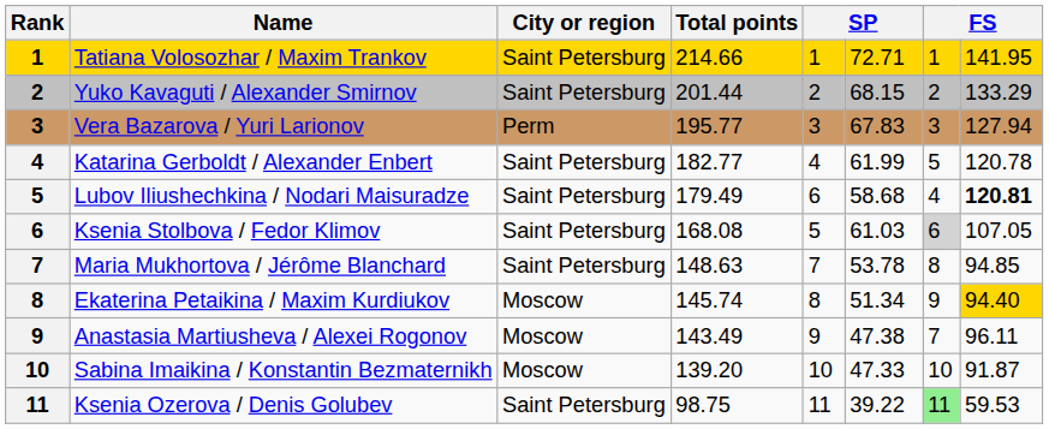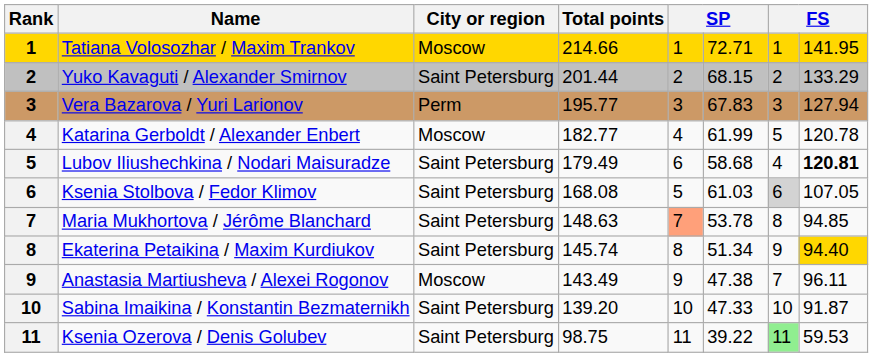 <table class="wikitable">
 <tr>
 <th>Rank</th>
 <th>Name</th>
 <th>City or region</th>
 <th>Total points</th>
 <th colspan="2" width="80px"><a href='#'>SP</a></th>
 <th colspan="2" width="80px"><a href='#'>FS</a></th>
 </tr>
 <tr bgcolor="gold">
 <td align="center"><strong>1</strong></td>
 <td><a href='#'>Tatiana Volosozhar</a> / <a href='#'>Maxim Trankov</a></td>
-<td>Saint Petersburg</td>
+<td>Moscow</td>
 <td>214.66</td>
 <td>1</td>
 <td>72.71</td>
 <td>1</td>
 <td>141.95</td>
 </tr>
 <tr bgcolor="silver">
 <td align="center"><strong>2</strong></td>
 <td><a href='#'>Yuko Kavaguti</a> / <a href='#'>Alexander Smirnov</a></td>
 <td>Saint Petersburg</td>
 <td>201.44</td>
 <td>2</td>
 <td>68.15</td>
 <td>2</td>
 <td>133.29</td>
 </tr>
 <tr bgcolor="cc9966">
 <td align="center"><strong>3</strong></td>
 <td><a href='#'>Vera Bazarova</a> / <a href='#'>Yuri Larionov</a></td>
 <td>Perm</td>
 <td>195.77</td>
 <td>3</td>
 <td>67.83</td>
 <td>3</td>
 <td>127.94</td>
 </tr>
 <tr>
 <th>4</th>
 <td><a href='#'>Katarina Gerboldt</a> / <a href='#'>Alexander Enbert</a></td>
-<td>Saint Petersburg</td>
+<td>Moscow</td>
 <td>182.77</td>
 <td>4</td>
 <td>61.99</td>
 <td>5</td>
 <td>120.78</td>
 </tr>
 <tr>
 <th>5</th>
 <td><a href='#'>Lubov Iliushechkina</a> / <a href='#'>Nodari Maisuradze</a></td>
 <td>Saint Petersburg</td>
 <td>179.49</td>
 <td>6</td>
 <td>58.68</td>
 <td>4</td>
 <td><strong>120.81</strong></td>
 </tr>
 <tr>
 <th>6</th>
 <td><a href='#'>Ksenia Stolbova</a> / <a href='#'>Fedor Klimov</a></td>
 <td>Saint Petersburg</td>
 <td>168.08</td>
 <td>5</td>
 <td>61.03</td>
 <td style="background: lightgrey;">6</td>
 <td>107.05</td>
 </tr>
 <tr>
 <th>7</th>
 <td><a href='#'>Maria Mukhortova</a> / <a href='#'>Jérôme Blanchard</a></td>
 <td>Saint Petersburg</td>
 <td>148.63</td>
-<td>7</td>
+<td style="background: lightsalmon;">7</td>
 <td>53.78</td>
 <td>8</td>
 <td>94.85</td>
 </tr>
 <tr>
 <th>8</th>
 <td><a href='#'>Ekaterina Petaikina</a> / <a href='#'>Maxim Kurdiukov</a></td>
-<td>Moscow</td>
+<td>Saint Petersburg</td>
 <td>145.74</td>
 <td>8</td>
 <td>51.34</td>
 <td>9</td>
 <td style="background: gold;">94.40</td>
 </tr>
 <tr>
 <th>9</th>
 <td><a href='#'>Anastasia Martiusheva</a> / <a href='#'>Alexei Rogonov</a></td>
 <td>Moscow</td>
 <td>143.49</td>
 <td>9</td>
 <td>47.38</td>
 <td>7</td>
 <td>96.11</td>
 </tr>
 <tr>
 <th>10</th>
 <td><a href='#'>Sabina Imaikina</a> / <a href='#'>Konstantin Bezmaternikh</a></td>
-<td>Moscow</td>
+<td>Saint Petersburg</td>
 <td>139.20</td>
 <td>10</td>
 <td>47.33</td>
 <td>10</td>
 <td>91.87</td>
 </tr>
 <tr>
 <th>11</th>
 <td><a href='#'>Ksenia Ozerova</a> / <a href='#'>Denis Golubev</a></td>
 <td>Saint Petersburg</td>
 <td>98.75</td>
 <td>11</td>
 <td>39.22</td>
 <td style="background: lightgreen;">11</td>
 <td>59.53</td>
 </tr>
 </table>
